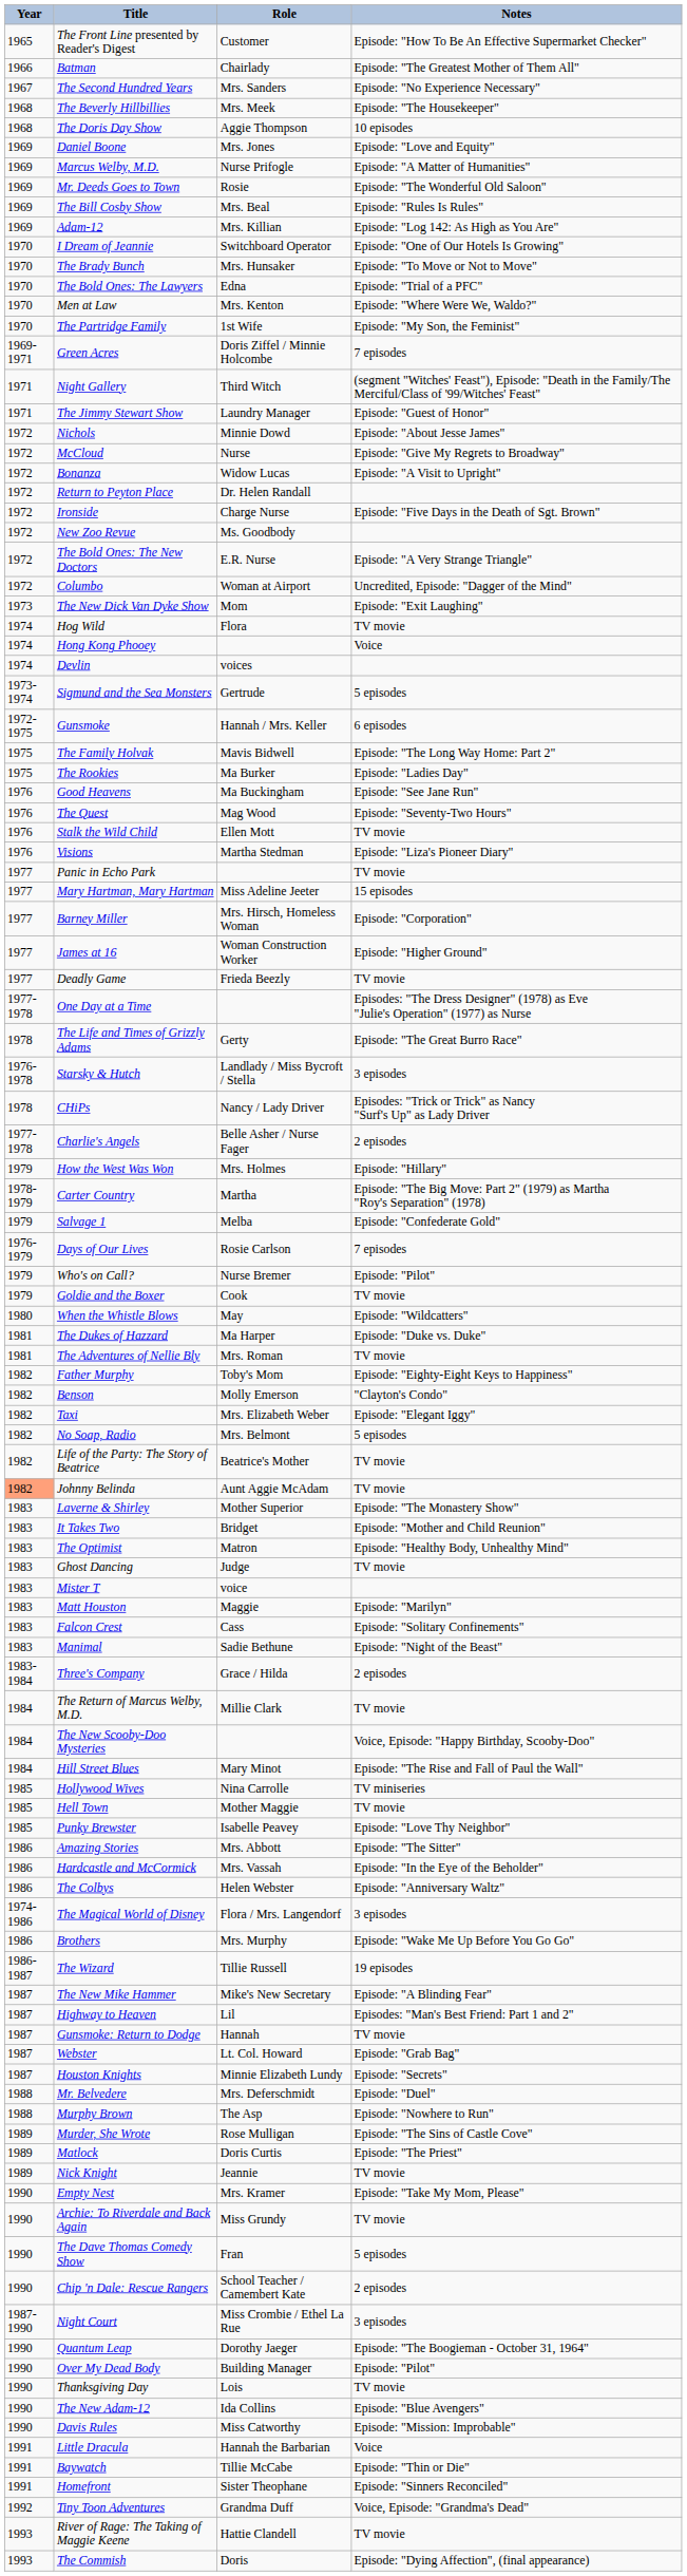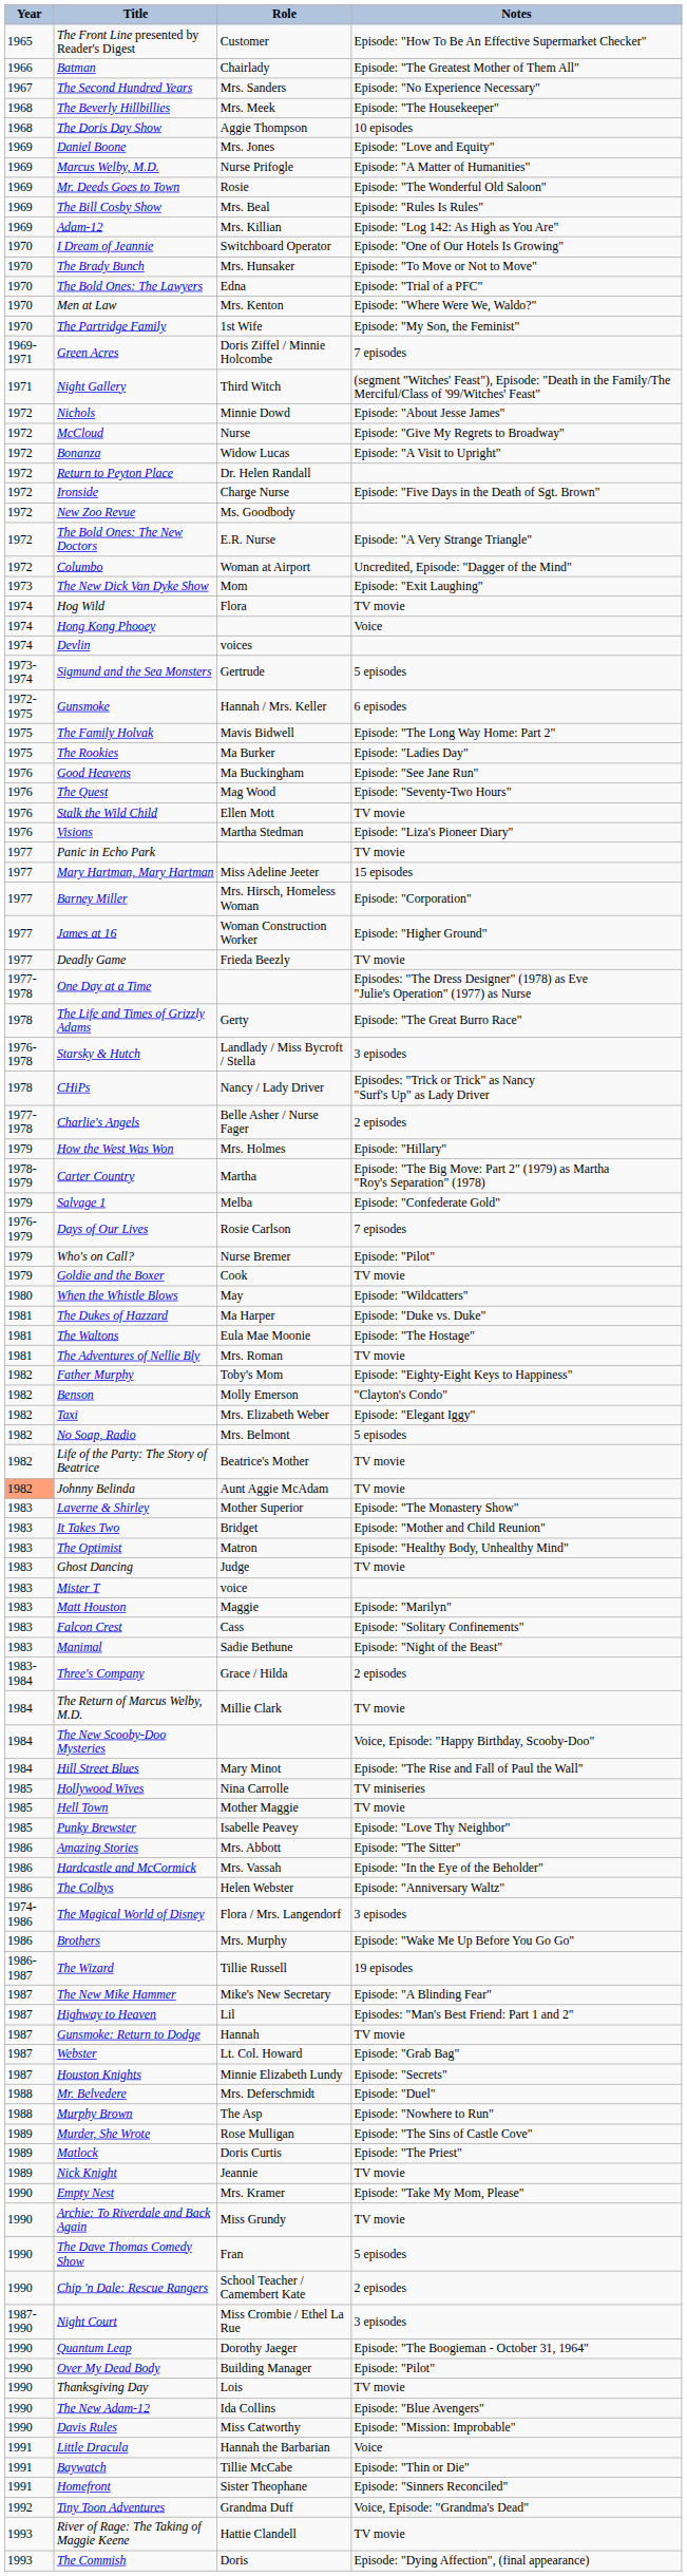 <table class="wikitable">
 <tr style="text-align:center;">
 <th style="background:#B0C4DE;">Year</th>
 <th style="background:#B0C4DE;">Title</th>
 <th style="background:#B0C4DE;">Role</th>
 <th style="background:#B0C4DE;">Notes</th>
 </tr>
 <tr>
 <td>1965</td>
 <td><em>The Front Line</em> presented by Reader's Digest</td>
 <td>Customer</td>
 <td>Episode: "How To Be An Effective Supermarket Checker"</td>
 </tr>
 <tr>
 <td>1966</td>
 <td><em><a href='#'>Batman</a></em></td>
 <td>Chairlady</td>
 <td>Episode: "The Greatest Mother of Them All"</td>
 </tr>
 <tr>
 <td>1967</td>
 <td><em><a href='#'>The Second Hundred Years</a></em></td>
 <td>Mrs. Sanders</td>
 <td>Episode: "No Experience Necessary"</td>
 </tr>
 <tr>
 <td>1968</td>
 <td><em><a href='#'>The Beverly Hillbillies</a></em></td>
 <td>Mrs. Meek</td>
 <td>Episode: "The Housekeeper"</td>
 </tr>
 <tr>
 <td>1968</td>
 <td><em><a href='#'>The Doris Day Show</a></em></td>
 <td>Aggie Thompson</td>
 <td>10 episodes</td>
 </tr>
 <tr>
 <td>1969</td>
 <td><em><a href='#'>Daniel Boone</a></em></td>
 <td>Mrs. Jones</td>
 <td>Episode: "Love and Equity"</td>
 </tr>
 <tr>
 <td>1969</td>
 <td><em><a href='#'>Marcus Welby, M.D.</a></em></td>
 <td>Nurse Prifogle</td>
 <td>Episode: "A Matter of Humanities"</td>
 </tr>
 <tr>
 <td>1969</td>
 <td><em><a href='#'>Mr. Deeds Goes to Town </a></em></td>
 <td>Rosie</td>
 <td>Episode: "The Wonderful Old Saloon"</td>
 </tr>
 <tr>
 <td>1969</td>
 <td><em><a href='#'>The Bill Cosby Show</a></em></td>
 <td>Mrs. Beal</td>
 <td>Episode: "Rules Is Rules"</td>
 </tr>
 <tr>
 <td>1969</td>
 <td><em><a href='#'>Adam-12</a></em></td>
 <td>Mrs. Killian</td>
 <td>Episode: "Log 142: As High as You Are"</td>
 </tr>
 <tr>
 <td>1970</td>
 <td><em><a href='#'>I Dream of Jeannie</a></em></td>
 <td>Switchboard Operator</td>
 <td>Episode: "One of Our Hotels Is Growing"</td>
 </tr>
 <tr>
 <td>1970</td>
 <td><em><a href='#'>The Brady Bunch</a></em></td>
 <td>Mrs. Hunsaker</td>
 <td>Episode: "To Move or Not to Move"</td>
 </tr>
 <tr>
 <td>1970</td>
 <td><em><a href='#'>The Bold Ones: The Lawyers</a></em></td>
 <td>Edna</td>
 <td>Episode: "Trial of a PFC"</td>
 </tr>
 <tr>
 <td>1970</td>
 <td><em>Men at Law</em></td>
 <td>Mrs. Kenton</td>
 <td>Episode: "Where Were We, Waldo?"</td>
 </tr>
 <tr>
 <td>1970</td>
 <td><em><a href='#'>The Partridge Family</a></em></td>
 <td>1st Wife</td>
 <td>Episode: "My Son, the Feminist"</td>
 </tr>
 <tr>
 <td>1969-1971</td>
 <td><em><a href='#'>Green Acres</a></em></td>
 <td>Doris Ziffel / Minnie Holcombe</td>
 <td>7 episodes</td>
 </tr>
 <tr>
 <td>1971</td>
 <td><em><a href='#'>Night Gallery</a></em></td>
 <td>Third Witch</td>
 <td>(segment "Witches' Feast"), Episode: "Death in the Family/The Merciful/Class of '99/Witches' Feast"</td>
-</tr>
-<tr>
-<td>1971</td>
-<td><em><a href='#'>The Jimmy Stewart Show</a></em></td>
-<td>Laundry Manager</td>
-<td>Episode: "Guest of Honor"</td>
 </tr>
 <tr>
 <td>1972</td>
 <td><em><a href='#'>Nichols</a></em></td>
 <td>Minnie Dowd</td>
 <td>Episode: "About Jesse James"</td>
 </tr>
 <tr>
 <td>1972</td>
 <td><em><a href='#'>McCloud</a></em></td>
 <td>Nurse</td>
 <td>Episode: "Give My Regrets to Broadway"</td>
 </tr>
 <tr>
 <td>1972</td>
 <td><em><a href='#'>Bonanza</a></em></td>
 <td>Widow Lucas</td>
 <td>Episode: "A Visit to Upright"</td>
 </tr>
 <tr>
 <td>1972</td>
 <td><em><a href='#'>Return to Peyton Place</a></em></td>
 <td>Dr. Helen Randall</td>
 <td></td>
 </tr>
 <tr>
 <td>1972</td>
 <td><em><a href='#'>Ironside</a></em></td>
 <td>Charge Nurse</td>
 <td>Episode: "Five Days in the Death of Sgt. Brown"</td>
 </tr>
 <tr>
 <td>1972</td>
 <td><em><a href='#'>New Zoo Revue</a></em></td>
 <td>Ms. Goodbody</td>
 <td></td>
 </tr>
 <tr>
 <td>1972</td>
 <td><em><a href='#'>The Bold Ones: The New Doctors</a></em></td>
 <td>E.R. Nurse</td>
 <td>Episode: "A Very Strange Triangle"</td>
 </tr>
 <tr>
 <td>1972</td>
 <td><em><a href='#'>Columbo</a></em></td>
 <td>Woman at Airport</td>
 <td>Uncredited, Episode: "Dagger of the Mind"</td>
 </tr>
 <tr>
 <td>1973</td>
 <td><em><a href='#'>The New Dick Van Dyke Show</a></em></td>
 <td>Mom</td>
 <td>Episode: "Exit Laughing"</td>
 </tr>
 <tr>
 <td>1974</td>
 <td><em>Hog Wild</em></td>
 <td>Flora</td>
 <td>TV movie</td>
 </tr>
 <tr>
 <td>1974</td>
 <td><em><a href='#'>Hong Kong Phooey</a></em></td>
 <td></td>
 <td>Voice</td>
 </tr>
 <tr>
 <td>1974</td>
 <td><em><a href='#'>Devlin</a></em></td>
 <td>voices</td>
 <td></td>
 </tr>
 <tr>
 <td>1973-1974</td>
 <td><em><a href='#'>Sigmund and the Sea Monsters</a></em></td>
 <td>Gertrude</td>
 <td>5 episodes</td>
 </tr>
 <tr>
 <td>1972-1975</td>
 <td><em><a href='#'>Gunsmoke</a></em></td>
 <td>Hannah / Mrs. Keller</td>
 <td>6 episodes</td>
 </tr>
 <tr>
 <td>1975</td>
 <td><em><a href='#'>The Family Holvak</a></em></td>
 <td>Mavis Bidwell</td>
 <td>Episode: "The Long Way Home: Part 2"</td>
 </tr>
 <tr>
 <td>1975</td>
 <td><em><a href='#'>The Rookies</a></em></td>
 <td>Ma Burker</td>
 <td>Episode: "Ladies Day"</td>
 </tr>
 <tr>
 <td>1976</td>
 <td><em><a href='#'>Good Heavens</a></em></td>
 <td>Ma Buckingham</td>
 <td>Episode: "See Jane Run"</td>
 </tr>
 <tr>
 <td>1976</td>
 <td><em><a href='#'>The Quest</a></em></td>
 <td>Mag Wood</td>
 <td>Episode: "Seventy-Two Hours"</td>
 </tr>
 <tr>
 <td>1976</td>
 <td><em><a href='#'>Stalk the Wild Child</a></em></td>
 <td>Ellen Mott</td>
 <td>TV movie</td>
 </tr>
 <tr>
 <td>1976</td>
 <td><em><a href='#'>Visions</a></em></td>
 <td>Martha Stedman</td>
 <td>Episode: "Liza's Pioneer Diary"</td>
 </tr>
 <tr>
 <td>1977</td>
 <td><em>Panic in Echo Park</em></td>
 <td></td>
 <td>TV movie</td>
 </tr>
 <tr>
 <td>1977</td>
 <td><em><a href='#'>Mary Hartman, Mary Hartman</a></em></td>
 <td>Miss Adeline Jeeter</td>
 <td>15 episodes</td>
 </tr>
 <tr>
 <td>1977</td>
 <td><em><a href='#'>Barney Miller</a></em></td>
 <td>Mrs. Hirsch, Homeless Woman</td>
 <td>Episode: "Corporation"</td>
 </tr>
 <tr>
 <td>1977</td>
 <td><em><a href='#'>James at 16</a></em></td>
 <td>Woman Construction Worker</td>
 <td>Episode: "Higher Ground"</td>
 </tr>
 <tr>
 <td>1977</td>
 <td><em>Deadly Game</em></td>
 <td>Frieda Beezly</td>
 <td>TV movie</td>
 </tr>
 <tr>
 <td>1977-1978</td>
 <td><em><a href='#'>One Day at a Time</a></em></td>
 <td></td>
 <td>Episodes: "The Dress Designer" (1978) as Eve<br>"Julie's Operation" (1977) as Nurse</td>
 </tr>
 <tr>
 <td>1978</td>
 <td><em><a href='#'>The Life and Times of Grizzly Adams</a></em></td>
 <td>Gerty</td>
 <td>Episode: "The Great Burro Race"</td>
 </tr>
 <tr>
 <td>1976-1978</td>
 <td><em><a href='#'>Starsky & Hutch</a></em></td>
 <td>Landlady / Miss Bycroft / Stella</td>
 <td>3 episodes</td>
 </tr>
 <tr>
 <td>1978</td>
 <td><em><a href='#'>CHiPs</a></em></td>
 <td>Nancy / Lady Driver</td>
 <td>Episodes: "Trick or Trick" as Nancy<br>"Surf's Up" as Lady Driver</td>
 </tr>
 <tr>
 <td>1977-1978</td>
 <td><em><a href='#'>Charlie's Angels</a></em></td>
 <td>Belle Asher / Nurse Fager</td>
 <td>2 episodes</td>
 </tr>
 <tr>
 <td>1979</td>
 <td><em><a href='#'>How the West Was Won</a></em></td>
 <td>Mrs. Holmes</td>
 <td>Episode: "Hillary"</td>
 </tr>
 <tr>
 <td>1978-1979</td>
 <td><em><a href='#'>Carter Country</a></em></td>
 <td>Martha</td>
 <td>Episode: "The Big Move: Part 2" (1979) as Martha<br>"Roy's Separation" (1978)</td>
 </tr>
 <tr>
 <td>1979</td>
 <td><em><a href='#'>Salvage 1</a></em></td>
 <td>Melba</td>
 <td>Episode: "Confederate Gold"</td>
 </tr>
 <tr>
 <td>1976-1979</td>
 <td><em><a href='#'>Days of Our Lives</a></em></td>
 <td>Rosie Carlson</td>
 <td>7 episodes</td>
 </tr>
 <tr>
 <td>1979</td>
 <td><em>Who's on Call?</em></td>
 <td>Nurse Bremer</td>
 <td>Episode: "Pilot"</td>
 </tr>
 <tr>
 <td>1979</td>
 <td><em><a href='#'>Goldie and the Boxer</a></em></td>
 <td>Cook</td>
 <td>TV movie</td>
 </tr>
 <tr>
 <td>1980</td>
 <td><em><a href='#'>When the Whistle Blows</a></em></td>
 <td>May</td>
 <td>Episode: "Wildcatters"</td>
 </tr>
 <tr>
 <td>1981</td>
 <td><em><a href='#'>The Dukes of Hazzard</a></em></td>
 <td>Ma Harper</td>
 <td>Episode: "Duke vs. Duke"</td>
+</tr>
+<tr>
+<td>1981</td>
+<td><em><a href='#'>The Waltons</a></em></td>
+<td>Eula Mae Moonie</td>
+<td>Episode: "The Hostage"</td>
 </tr>
 <tr>
 <td>1981</td>
 <td><em><a href='#'>The Adventures of Nellie Bly</a></em></td>
 <td>Mrs. Roman</td>
 <td>TV movie</td>
 </tr>
 <tr>
 <td>1982</td>
 <td><em><a href='#'>Father Murphy</a></em></td>
 <td>Toby's Mom</td>
 <td>Episode: "Eighty-Eight Keys to Happiness"</td>
 </tr>
 <tr>
 <td>1982</td>
 <td><em><a href='#'>Benson</a></em></td>
 <td>Molly Emerson</td>
 <td>"Clayton's Condo"</td>
 </tr>
 <tr>
 <td>1982</td>
 <td><em><a href='#'>Taxi</a></em></td>
 <td>Mrs. Elizabeth Weber</td>
 <td>Episode: "Elegant Iggy"</td>
 </tr>
 <tr>
 <td>1982</td>
 <td><em><a href='#'>No Soap, Radio</a></em></td>
 <td>Mrs. Belmont</td>
 <td>5 episodes</td>
 </tr>
 <tr>
 <td>1982</td>
 <td><em>Life of the Party: The Story of Beatrice</em></td>
 <td>Beatrice's Mother</td>
 <td>TV movie</td>
 </tr>
 <tr>
 <td style="background: lightsalmon;">1982</td>
 <td><em>Johnny Belinda</em></td>
 <td>Aunt Aggie McAdam</td>
 <td>TV movie</td>
 </tr>
 <tr>
 <td>1983</td>
 <td><em><a href='#'>Laverne & Shirley</a></em></td>
 <td>Mother Superior</td>
 <td>Episode: "The Monastery Show"</td>
 </tr>
 <tr>
 <td>1983</td>
 <td><em><a href='#'>It Takes Two</a></em></td>
 <td>Bridget</td>
 <td>Episode: "Mother and Child Reunion"</td>
 </tr>
 <tr>
 <td>1983</td>
 <td><em><a href='#'>The Optimist</a></em></td>
 <td>Matron</td>
 <td>Episode: "Healthy Body, Unhealthy Mind"</td>
 </tr>
 <tr>
 <td>1983</td>
 <td><em>Ghost Dancing</em></td>
 <td>Judge</td>
 <td>TV movie</td>
 </tr>
 <tr>
 <td>1983</td>
 <td><em><a href='#'>Mister T</a></em></td>
 <td>voice</td>
 <td></td>
 </tr>
 <tr>
 <td>1983</td>
 <td><em><a href='#'>Matt Houston</a></em></td>
 <td>Maggie</td>
 <td>Episode: "Marilyn"</td>
 </tr>
 <tr>
 <td>1983</td>
 <td><em><a href='#'>Falcon Crest</a></em></td>
 <td>Cass</td>
 <td>Episode: "Solitary Confinements"</td>
 </tr>
 <tr>
 <td>1983</td>
 <td><em><a href='#'>Manimal</a></em></td>
 <td>Sadie Bethune</td>
 <td>Episode: "Night of the Beast"</td>
 </tr>
 <tr>
 <td>1983-1984</td>
 <td><em><a href='#'>Three's Company</a></em></td>
 <td>Grace / Hilda</td>
 <td>2 episodes</td>
 </tr>
 <tr>
 <td>1984</td>
 <td><em>The Return of Marcus Welby, M.D.</em></td>
 <td>Millie Clark</td>
 <td>TV movie</td>
 </tr>
 <tr>
 <td>1984</td>
 <td><em><a href='#'>The New Scooby-Doo Mysteries</a></em></td>
 <td></td>
 <td>Voice, Episode: "Happy Birthday, Scooby-Doo"</td>
 </tr>
 <tr>
 <td>1984</td>
 <td><em><a href='#'>Hill Street Blues</a></em></td>
 <td>Mary Minot</td>
 <td>Episode: "The Rise and Fall of Paul the Wall"</td>
 </tr>
 <tr>
 <td>1985</td>
 <td><em><a href='#'>Hollywood Wives</a></em></td>
 <td>Nina Carrolle</td>
 <td>TV miniseries</td>
 </tr>
 <tr>
 <td>1985</td>
 <td><em><a href='#'>Hell Town</a></em></td>
 <td>Mother Maggie</td>
 <td>TV movie</td>
 </tr>
 <tr>
 <td>1985</td>
 <td><em><a href='#'>Punky Brewster</a></em></td>
 <td>Isabelle Peavey</td>
 <td>Episode: "Love Thy Neighbor"</td>
 </tr>
 <tr>
 <td>1986</td>
 <td><em><a href='#'>Amazing Stories</a></em></td>
 <td>Mrs. Abbott</td>
 <td>Episode: "The Sitter"</td>
 </tr>
 <tr>
 <td>1986</td>
 <td><em><a href='#'>Hardcastle and McCormick</a></em></td>
 <td>Mrs. Vassah</td>
 <td>Episode: "In the Eye of the Beholder"</td>
 </tr>
 <tr>
 <td>1986</td>
 <td><em><a href='#'>The Colbys</a></em></td>
 <td>Helen Webster</td>
 <td>Episode: "Anniversary Waltz"</td>
 </tr>
 <tr>
 <td>1974-1986</td>
 <td><em><a href='#'>The Magical World of Disney</a></em></td>
 <td>Flora / Mrs. Langendorf</td>
 <td>3 episodes</td>
 </tr>
 <tr>
 <td>1986</td>
 <td><em><a href='#'>Brothers</a></em></td>
 <td>Mrs. Murphy</td>
 <td>Episode: "Wake Me Up Before You Go Go"</td>
 </tr>
 <tr>
 <td>1986-1987</td>
 <td><em><a href='#'>The Wizard</a></em></td>
 <td>Tillie Russell</td>
 <td>19 episodes</td>
 </tr>
 <tr>
 <td>1987</td>
 <td><em><a href='#'>The New Mike Hammer</a></em></td>
 <td>Mike's New Secretary</td>
 <td>Episode: "A Blinding Fear"</td>
 </tr>
 <tr>
 <td>1987</td>
 <td><em><a href='#'>Highway to Heaven</a></em></td>
 <td>Lil</td>
 <td>Episodes: "Man's Best Friend: Part 1 and 2"</td>
 </tr>
 <tr>
 <td>1987</td>
 <td><em><a href='#'>Gunsmoke: Return to Dodge</a></em></td>
 <td>Hannah</td>
 <td>TV movie</td>
 </tr>
 <tr>
 <td>1987</td>
 <td><em><a href='#'>Webster</a></em></td>
 <td>Lt. Col. Howard</td>
 <td>Episode: "Grab Bag"</td>
 </tr>
 <tr>
 <td>1987</td>
 <td><em><a href='#'>Houston Knights</a></em></td>
 <td>Minnie Elizabeth Lundy</td>
 <td>Episode: "Secrets"</td>
 </tr>
 <tr>
 <td>1988</td>
 <td><em><a href='#'>Mr. Belvedere</a></em></td>
 <td>Mrs. Deferschmidt</td>
 <td>Episode: "Duel"</td>
 </tr>
 <tr>
 <td>1988</td>
 <td><em><a href='#'>Murphy Brown</a></em></td>
 <td>The Asp</td>
 <td>Episode: "Nowhere to Run"</td>
 </tr>
 <tr>
 <td>1989</td>
 <td><em><a href='#'>Murder, She Wrote</a></em></td>
 <td>Rose Mulligan</td>
 <td>Episode: "The Sins of Castle Cove"</td>
 </tr>
 <tr>
 <td>1989</td>
 <td><em><a href='#'>Matlock</a></em></td>
 <td>Doris Curtis</td>
 <td>Episode: "The Priest"</td>
 </tr>
 <tr>
 <td>1989</td>
 <td><em><a href='#'>Nick Knight</a></em></td>
 <td>Jeannie</td>
 <td>TV movie</td>
 </tr>
 <tr>
 <td>1990</td>
 <td><em><a href='#'>Empty Nest</a></em></td>
 <td>Mrs. Kramer</td>
 <td>Episode: "Take My Mom, Please"</td>
 </tr>
 <tr>
 <td>1990</td>
 <td><em><a href='#'>Archie: To Riverdale and Back Again</a></em></td>
 <td>Miss Grundy</td>
 <td>TV movie</td>
 </tr>
 <tr>
 <td>1990</td>
 <td><em><a href='#'>The Dave Thomas Comedy Show</a></em></td>
 <td>Fran</td>
 <td>5 episodes</td>
 </tr>
 <tr>
 <td>1990</td>
 <td><em><a href='#'>Chip 'n Dale: Rescue Rangers</a></em></td>
 <td>School Teacher / Camembert Kate</td>
 <td>2 episodes</td>
 </tr>
 <tr>
 <td>1987-1990</td>
 <td><em><a href='#'>Night Court</a></em></td>
 <td>Miss Crombie / Ethel La Rue</td>
 <td>3 episodes</td>
 </tr>
 <tr>
 <td>1990</td>
 <td><em><a href='#'>Quantum Leap</a></em></td>
 <td>Dorothy Jaeger</td>
 <td>Episode: "The Boogieman - October 31, 1964"</td>
 </tr>
 <tr>
 <td>1990</td>
 <td><em><a href='#'>Over My Dead Body</a></em></td>
 <td>Building Manager</td>
 <td>Episode: "Pilot"</td>
 </tr>
 <tr>
 <td>1990</td>
 <td><em>Thanksgiving Day</em></td>
 <td>Lois</td>
 <td>TV movie</td>
 </tr>
 <tr>
 <td>1990</td>
 <td><em><a href='#'>The New Adam-12</a></em></td>
 <td>Ida Collins</td>
 <td>Episode: "Blue Avengers"</td>
 </tr>
 <tr>
 <td>1990</td>
 <td><em><a href='#'>Davis Rules</a></em></td>
 <td>Miss Catworthy</td>
 <td>Episode: "Mission: Improbable"</td>
 </tr>
 <tr>
 <td>1991</td>
 <td><em><a href='#'>Little Dracula</a></em></td>
 <td>Hannah the Barbarian</td>
 <td>Voice</td>
 </tr>
 <tr>
 <td>1991</td>
 <td><em><a href='#'>Baywatch</a></em></td>
 <td>Tillie McCabe</td>
 <td>Episode: "Thin or Die"</td>
 </tr>
 <tr>
 <td>1991</td>
 <td><em><a href='#'>Homefront</a></em></td>
 <td>Sister Theophane</td>
 <td>Episode: "Sinners Reconciled"</td>
 </tr>
 <tr>
 <td>1992</td>
 <td><em><a href='#'>Tiny Toon Adventures</a></em></td>
 <td>Grandma Duff</td>
 <td>Voice, Episode: "Grandma's Dead"</td>
 </tr>
 <tr>
 <td>1993</td>
 <td><em>River of Rage: The Taking of Maggie Keene</em></td>
 <td>Hattie Clandell</td>
 <td>TV movie</td>
 </tr>
 <tr>
 <td>1993</td>
 <td><em><a href='#'>The Commish</a></em></td>
 <td>Doris</td>
 <td>Episode: "Dying Affection", (final appearance)</td>
 </tr>
 </table>
